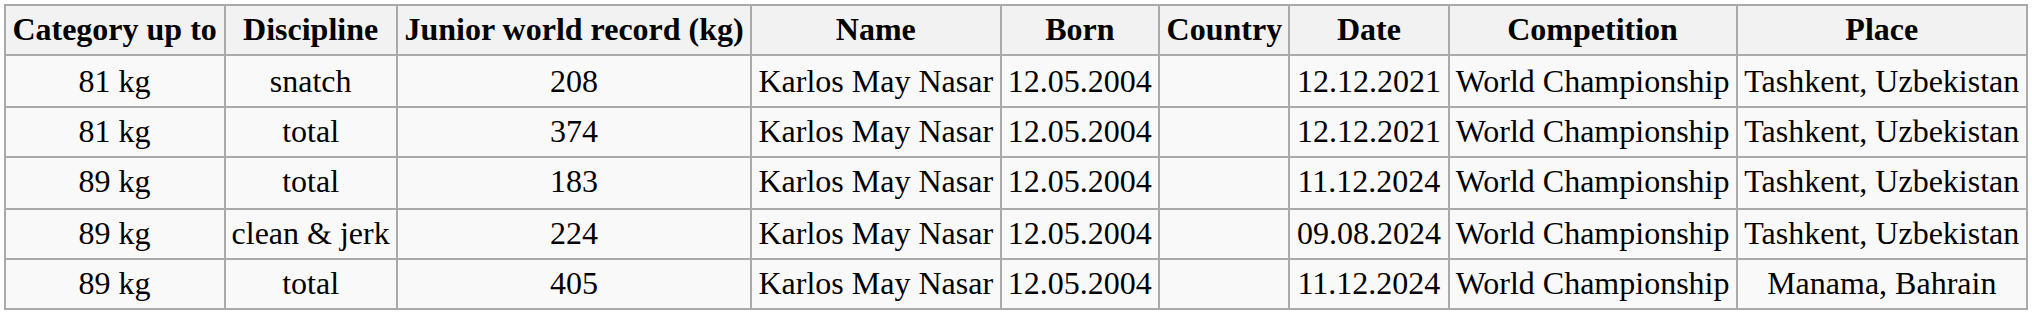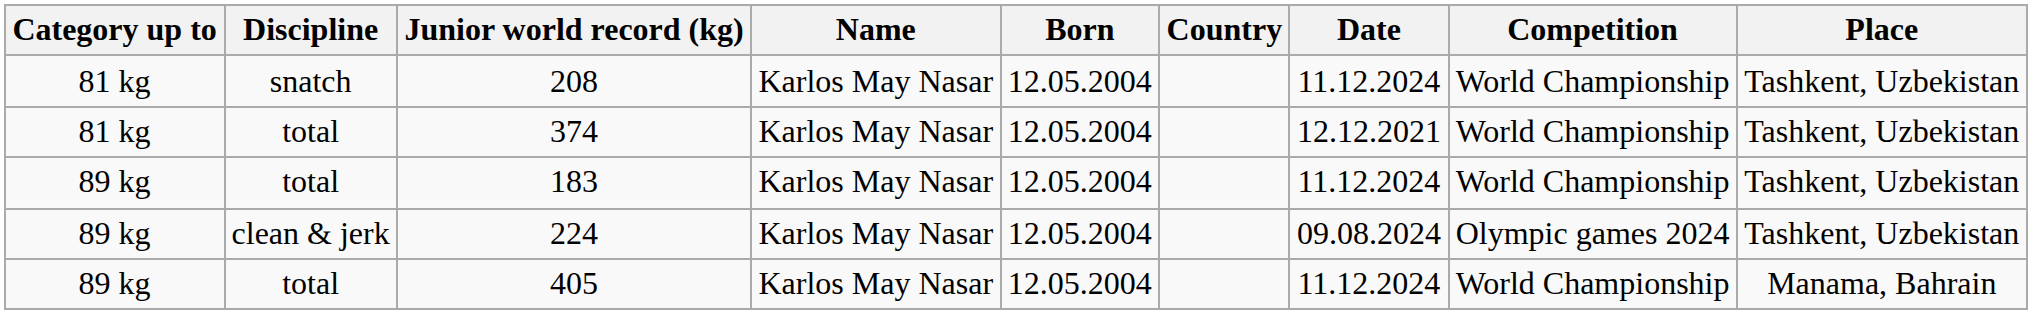 <table class="wikitable" style="text-align:center;">
 <tr>
 <th>Category up to</th>
 <th>Discipline</th>
 <th>Junior world record (kg)</th>
 <th>Name</th>
 <th>Born</th>
 <th>Country</th>
 <th>Date</th>
 <th>Competition</th>
 <th>Place</th>
 </tr>
 <tr>
 <td>81 kg</td>
 <td>snatch</td>
 <td>208</td>
 <td>Karlos May Nasar</td>
 <td>12.05.2004</td>
 <td></td>
-<td>12.12.2021</td>
+<td>11.12.2024</td>
 <td>World Championship</td>
 <td>Tashkent, Uzbekistan</td>
 </tr>
 <tr>
 <td>81 kg</td>
 <td>total</td>
 <td>374</td>
 <td>Karlos May Nasar</td>
 <td>12.05.2004</td>
 <td></td>
 <td>12.12.2021</td>
 <td>World Championship</td>
 <td>Tashkent, Uzbekistan</td>
 </tr>
 <tr>
 <td>89 kg</td>
 <td>total</td>
 <td>183</td>
 <td>Karlos May Nasar</td>
 <td>12.05.2004</td>
 <td></td>
 <td>11.12.2024</td>
 <td>World Championship</td>
 <td>Tashkent, Uzbekistan</td>
 </tr>
 <tr>
 <td>89 kg</td>
 <td>clean & jerk</td>
 <td>224</td>
 <td>Karlos May Nasar</td>
 <td>12.05.2004</td>
 <td></td>
 <td>09.08.2024</td>
-<td>World Championship</td>
+<td>Olympic games 2024</td>
 <td>Tashkent, Uzbekistan</td>
 </tr>
 <tr>
 <td>89 kg</td>
 <td>total</td>
 <td>405</td>
 <td>Karlos May Nasar</td>
 <td>12.05.2004</td>
 <td></td>
 <td>11.12.2024</td>
 <td>World Championship</td>
 <td>Manama, Bahrain</td>
 </tr>
 <tr>
 </tr>
 </table>
